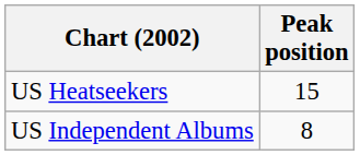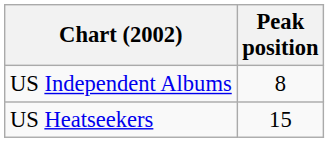 <table class="wikitable">
 <tr>
 <th>Chart (2002)</th>
 <th>Peak<br>position</th>
 </tr>
 <tr>
+<td>US <a href='#'>Independent Albums</a></td>
+<td align="center">8</td>
+</tr>
+<tr>
 <td>US <a href='#'>Heatseekers</a></td>
 <td align="center">15</td>
 </tr>
-<tr>
-<td>US <a href='#'>Independent Albums</a></td>
-<td align="center">8</td>
-</tr>
 </table>
